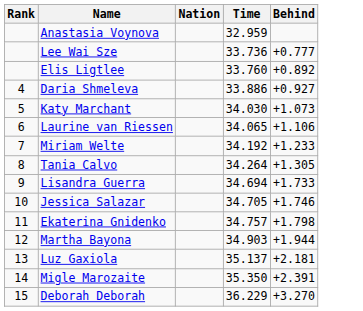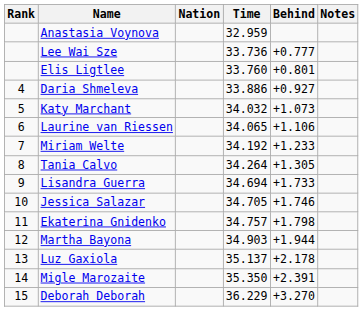 <table class="wikitable sortable" style="text-align:center">
 <tr>
 <th>Rank</th>
 <th>Name</th>
 <th>Nation</th>
 <th>Time</th>
 <th>Behind</th>
+<th>Notes</th>
 </tr>
 <tr>
 <td></td>
 <td align=left><a href='#'>Anastasia Voynova</a></td>
 <td align=left></td>
 <td>32.959</td>
+<td></td>
 <td></td>
 </tr>
 <tr>
 <td></td>
 <td align=left><a href='#'>Lee Wai Sze</a></td>
 <td align=left></td>
 <td>33.736</td>
 <td>+0.777</td>
+<td></td>
 </tr>
 <tr>
 <td></td>
 <td align=left><a href='#'>Elis Ligtlee</a></td>
 <td align=left></td>
 <td>33.760</td>
-<td>+0.892</td>
+<td>+0.801</td>
+<td></td>
 </tr>
 <tr>
 <td>4</td>
 <td align=left><a href='#'>Daria Shmeleva</a></td>
 <td align=left></td>
 <td>33.886</td>
 <td>+0.927</td>
+<td></td>
 </tr>
 <tr>
 <td>5</td>
 <td align=left><a href='#'>Katy Marchant</a></td>
 <td align=left></td>
-<td>34.030</td>
+<td>34.032</td>
 <td>+1.073</td>
+<td></td>
 </tr>
 <tr>
 <td>6</td>
 <td align=left><a href='#'>Laurine van Riessen</a></td>
 <td align=left></td>
 <td>34.065</td>
 <td>+1.106</td>
+<td></td>
 </tr>
 <tr>
 <td>7</td>
 <td align=left><a href='#'>Miriam Welte</a></td>
 <td align=left></td>
 <td>34.192</td>
 <td>+1.233</td>
+<td></td>
 </tr>
 <tr>
 <td>8</td>
 <td align=left><a href='#'>Tania Calvo</a></td>
 <td align=left></td>
 <td>34.264</td>
 <td>+1.305</td>
+<td></td>
 </tr>
 <tr>
 <td>9</td>
 <td align=left><a href='#'>Lisandra Guerra</a></td>
 <td align=left></td>
 <td>34.694</td>
 <td>+1.733</td>
+<td></td>
 </tr>
 <tr>
 <td>10</td>
 <td align=left><a href='#'>Jessica Salazar</a></td>
 <td align=left></td>
 <td>34.705</td>
 <td>+1.746</td>
+<td></td>
 </tr>
 <tr>
 <td>11</td>
 <td align=left><a href='#'>Ekaterina Gnidenko</a></td>
 <td align=left></td>
 <td>34.757</td>
 <td>+1.798</td>
+<td></td>
 </tr>
 <tr>
 <td>12</td>
 <td align=left><a href='#'>Martha Bayona</a></td>
 <td align=left></td>
 <td>34.903</td>
 <td>+1.944</td>
+<td></td>
 </tr>
 <tr>
 <td>13</td>
 <td align=left><a href='#'>Luz Gaxiola</a></td>
 <td align=left></td>
 <td>35.137</td>
-<td>+2.181</td>
+<td>+2.178</td>
+<td></td>
 </tr>
 <tr>
 <td>14</td>
 <td align=left><a href='#'>Migle Marozaite</a></td>
 <td align=left></td>
 <td>35.350</td>
 <td>+2.391</td>
+<td></td>
 </tr>
 <tr>
 <td>15</td>
 <td align=left><a href='#'>Deborah Deborah</a></td>
 <td align=left></td>
 <td>36.229</td>
 <td>+3.270</td>
+<td></td>
 </tr>
 </table>
